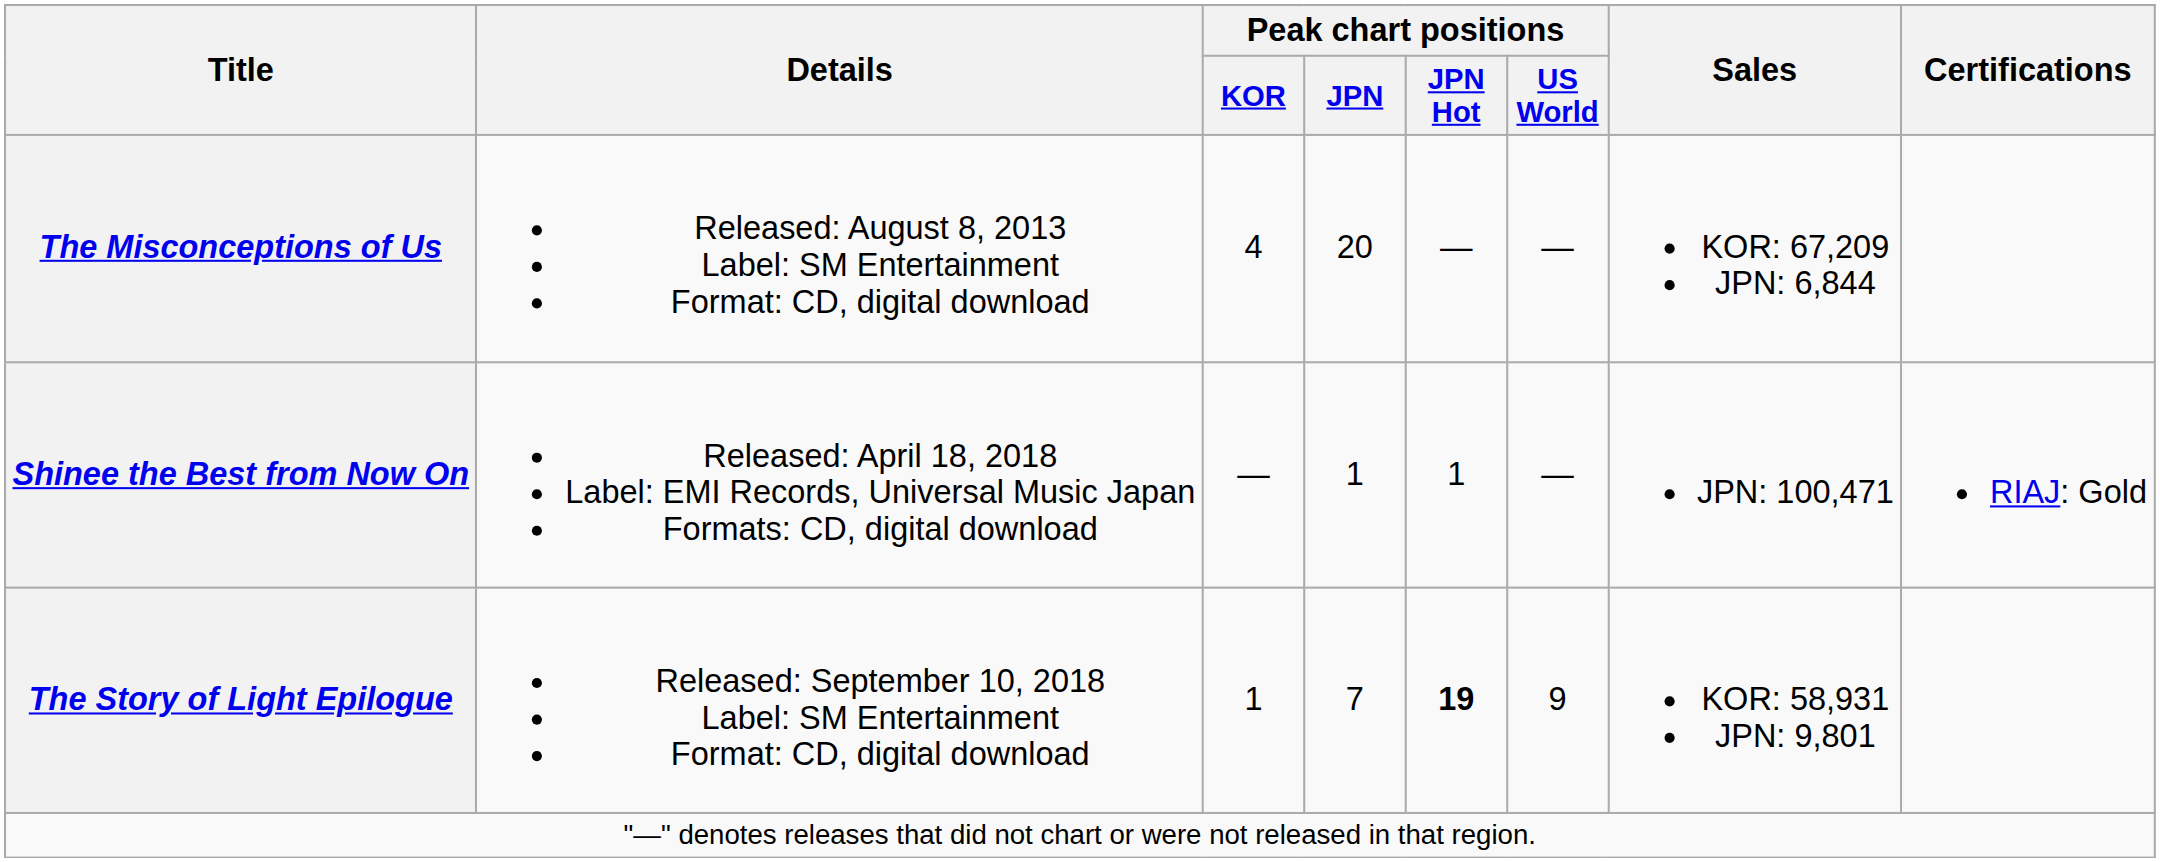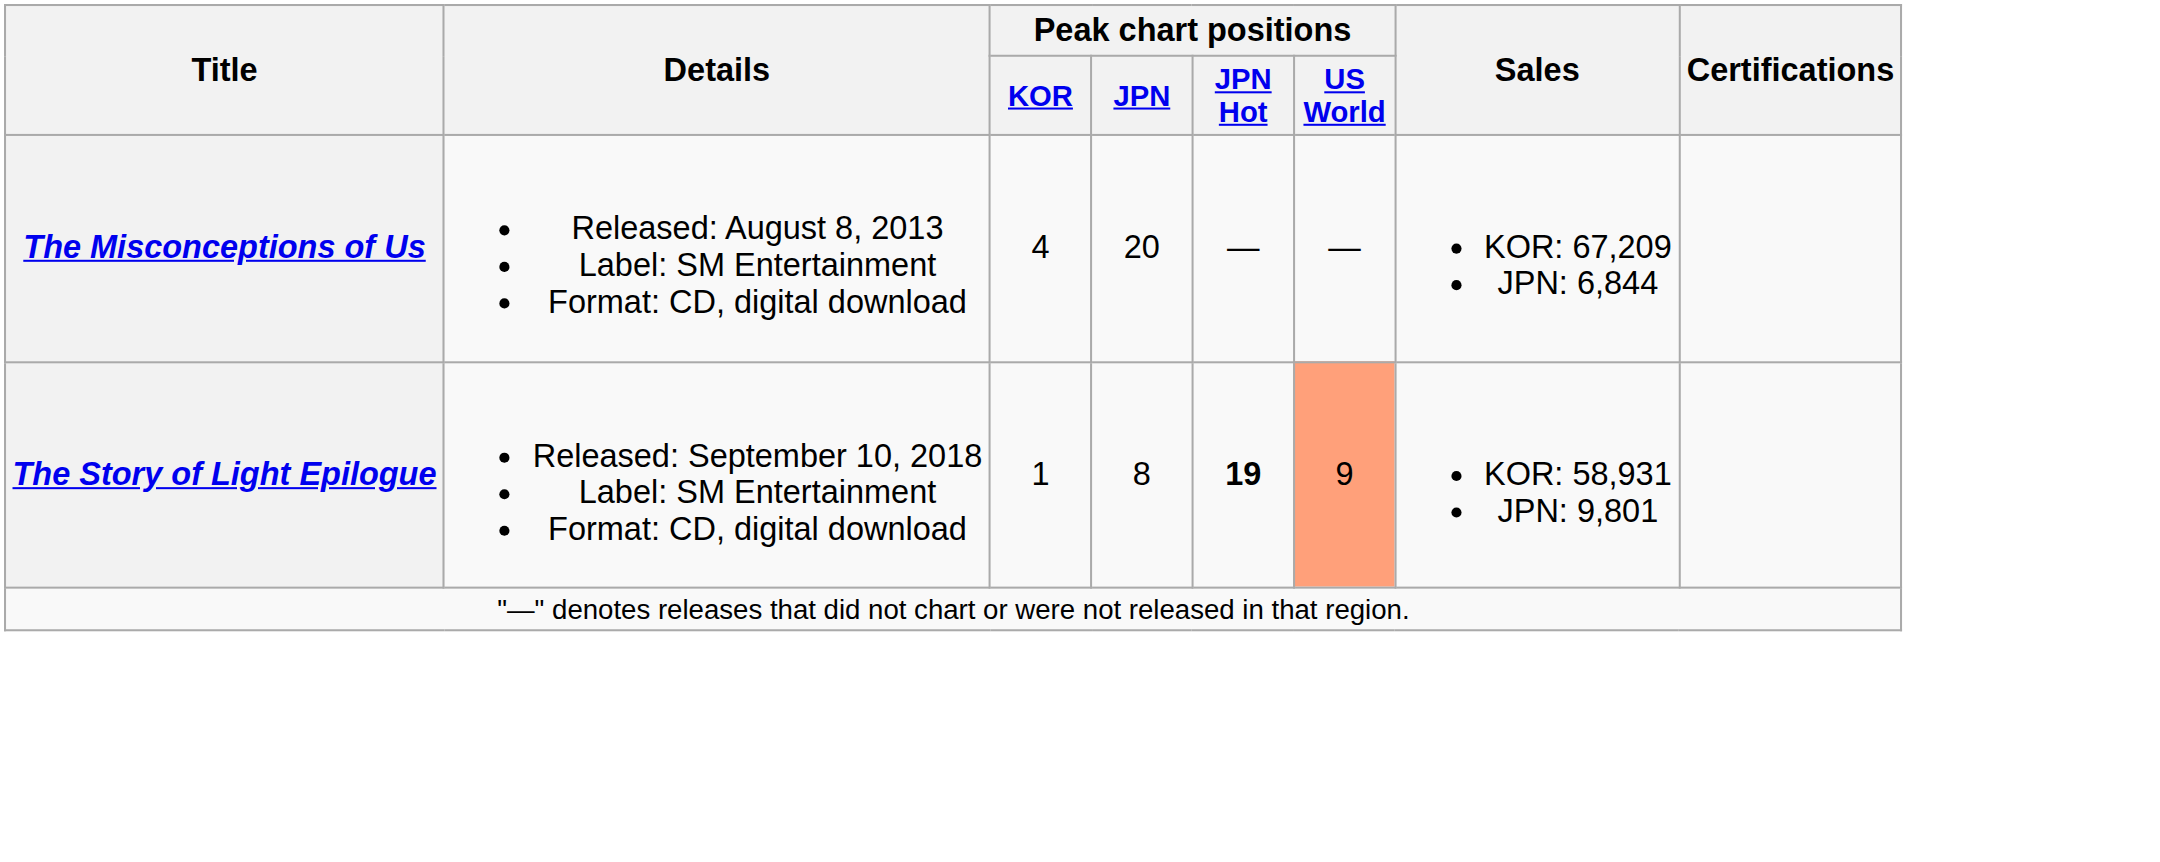 <table class="wikitable plainrowheaders" style="text-align:center;">
 <tr>
 <th scope="col" rowspan="2">Title</th>
 <th scope="col" rowspan="2">Details</th>
 <th scope="col" colspan="4">Peak chart positions</th>
 <th scope="col" rowspan="2">Sales</th>
 <th scope="col" rowspan="2">Certifications</th>
 </tr>
 <tr>
 <th scope="col" style="width:3em;font-size:90%;"><a href='#'>KOR</a><br></th>
 <th scope="col" style="width:3em;font-size:90%;"><a href='#'>JPN</a><br></th>
 <th scope="col" style="width:3em;font-size:90%;"><a href='#'>JPN Hot</a><br></th>
 <th scope="col" style="width:3em;font-size:90%;"><a href='#'>US<br>World</a><br></th>
 </tr>
 <tr>
 <th scope="row"><em><a href='#'>The Misconceptions of Us</a></em></th>
 <td><br><ul><li>Released: August 8, 2013 </li><li>Label: SM Entertainment</li><li>Format: CD, digital download</li></ul></td>
 <td>4</td>
 <td>20</td>
 <td>—</td>
 <td>—</td>
 <td><br><ul><li>KOR: 67,209</li><li>JPN: 6,844</li></ul></td>
 <td></td>
 </tr>
 <tr>
-<th scope="row"><em><a href='#'>Shinee the Best from Now On</a></em></th>
-<td><br><ul><li>Released: April 18, 2018 </li><li>Label: EMI Records, Universal Music Japan</li><li>Formats: CD, digital download</li></ul></td>
-<td>—</td>
-<td>1</td>
-<td>1</td>
-<td>—</td>
-<td><br><ul><li>JPN: 100,471</li></ul></td>
-<td><br><ul><li><a href='#'>RIAJ</a>: Gold</li></ul></td>
-</tr>
-<tr>
 <th scope="row"><em><a href='#'>The Story of Light Epilogue</a></em></th>
 <td><br><ul><li>Released: September 10, 2018 </li><li>Label: SM Entertainment</li><li>Format: CD, digital download</li></ul></td>
 <td>1</td>
-<td>7</td>
+<td>8</td>
 <td><strong>19</strong></td>
-<td>9</td>
+<td style="background: lightsalmon;">9</td>
 <td><br><ul><li>KOR: 58,931</li><li>JPN: 9,801</li></ul></td>
 <td></td>
 </tr>
 <tr>
 <td colspan="8" style="font-size:85%">"—" denotes releases that did not chart or were not released in that region.</td>
 </tr>
 </table>
